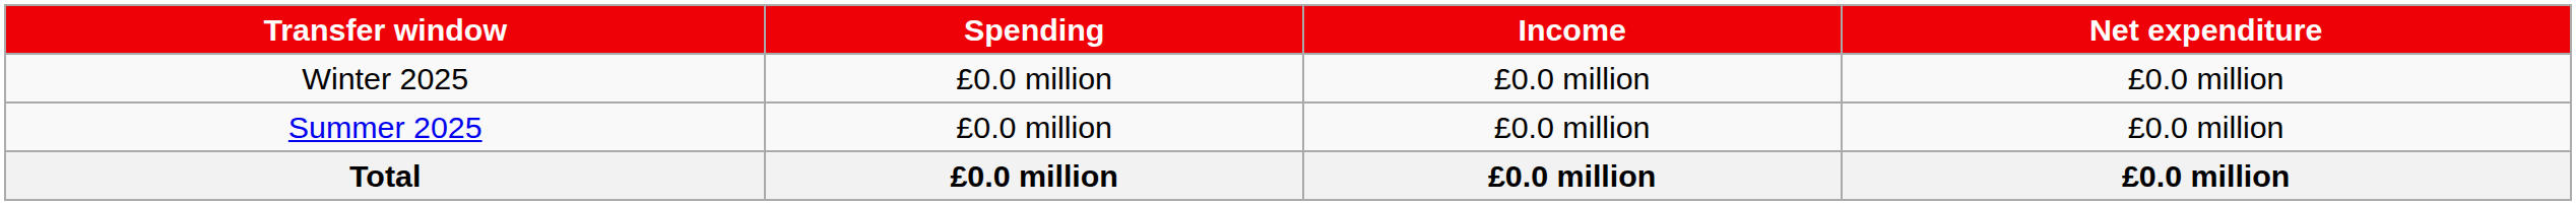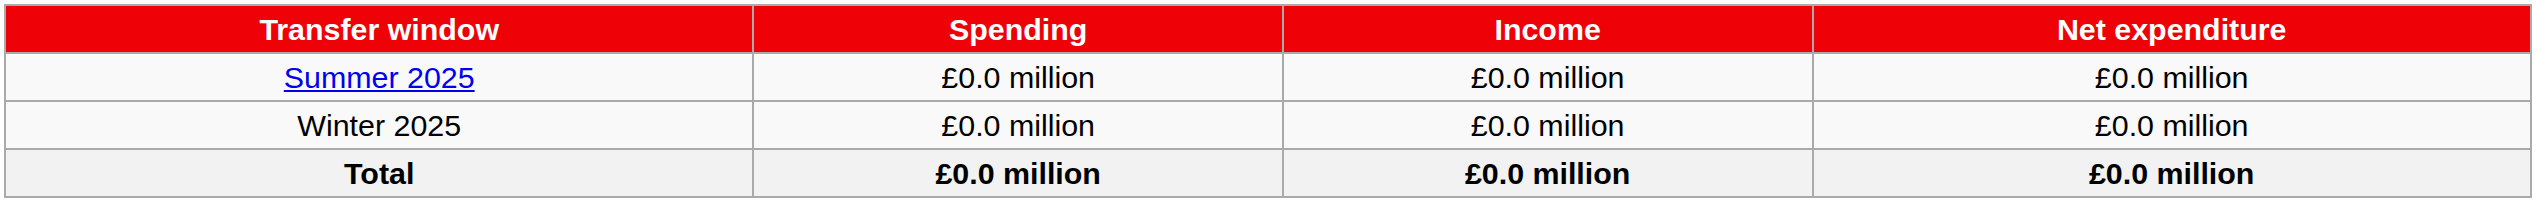 <table class="wikitable" style="text-align:center; font-size:95%; width:100%;">
 <tr>
 <th style="background-color:#ee0107; color:#ffffff;">Transfer window</th>
 <th style="background-color:#ee0107; color:#ffffff;">Spending</th>
 <th style="background-color:#ee0107; color:#ffffff;">Income</th>
 <th style="background-color:#ee0107; color:#ffffff;">Net expenditure</th>
 </tr>
 <tr>
-<td>Winter 2025</td>
+<td><a href='#'>Summer 2025</a></td>
 <td> £0.0 million</td>
 <td> £0.0 million</td>
 <td> £0.0 million</td>
 </tr>
 <tr>
-<td><a href='#'>Summer 2025</a></td>
+<td>Winter 2025</td>
 <td> £0.0 million</td>
 <td> £0.0 million</td>
 <td> £0.0 million</td>
 </tr>
 <tr>
 <th>Total</th>
 <th> £0.0 million</th>
 <th> £0.0 million</th>
 <th> £0.0 million</th>
 </tr>
 </table>
